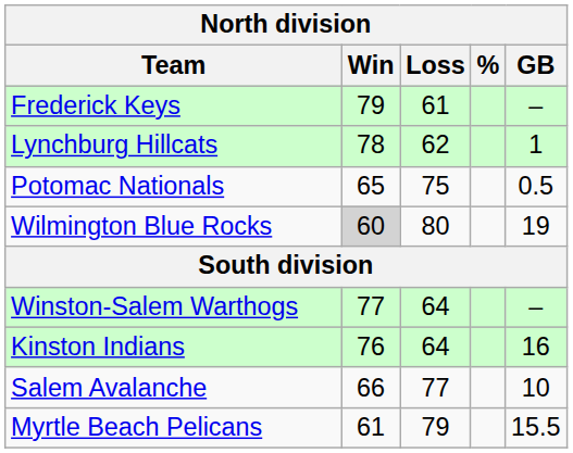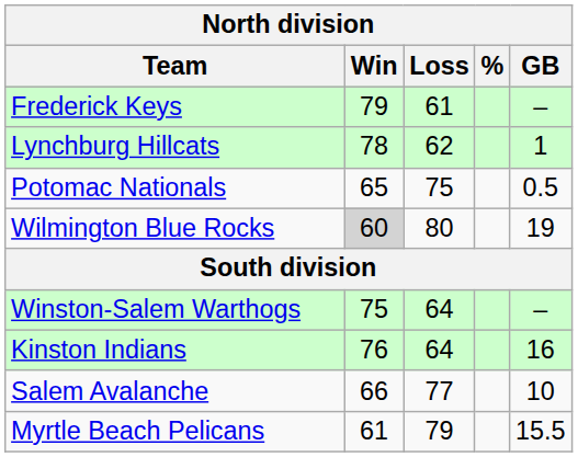 <table class="wikitable">
 <tr>
 <th colspan="5">North division</th>
 </tr>
 <tr>
 <th width="60%">Team</th>
 <th>Win</th>
 <th>Loss</th>
 <th>%</th>
 <th>GB</th>
 </tr>
 <tr align=center bgcolor=ccffcc>
 <td align=left><a href='#'>Frederick Keys</a></td>
 <td>79</td>
 <td>61</td>
 <td></td>
 <td>–</td>
 </tr>
 <tr align=center bgcolor=ccffcc>
 <td align=left><a href='#'>Lynchburg Hillcats</a></td>
 <td>78</td>
 <td>62</td>
 <td></td>
 <td>1</td>
 </tr>
 <tr align=center>
 <td align=left><a href='#'>Potomac Nationals</a></td>
 <td>65</td>
 <td>75</td>
 <td></td>
 <td>0.5</td>
 </tr>
 <tr align=center>
 <td align=left><a href='#'>Wilmington Blue Rocks</a></td>
 <td style="background: lightgrey;">60</td>
 <td>80</td>
 <td></td>
 <td>19</td>
 </tr>
 <tr>
 <th colspan="5">South division</th>
 </tr>
 <tr align=center bgcolor=ccffcc>
 <td align=left><a href='#'>Winston-Salem Warthogs</a></td>
-<td>77</td>
+<td>75</td>
 <td>64</td>
 <td></td>
 <td>–</td>
 </tr>
 <tr align=center bgcolor=ccffcc>
 <td align=left><a href='#'>Kinston Indians</a></td>
 <td>76</td>
 <td>64</td>
 <td></td>
 <td>16</td>
 </tr>
 <tr align=center>
 <td align=left><a href='#'>Salem Avalanche</a></td>
 <td>66</td>
 <td>77</td>
 <td></td>
 <td>10</td>
 </tr>
 <tr align=center>
 <td align=left><a href='#'>Myrtle Beach Pelicans</a></td>
 <td>61</td>
 <td>79</td>
 <td></td>
 <td>15.5</td>
 </tr>
 </table>
